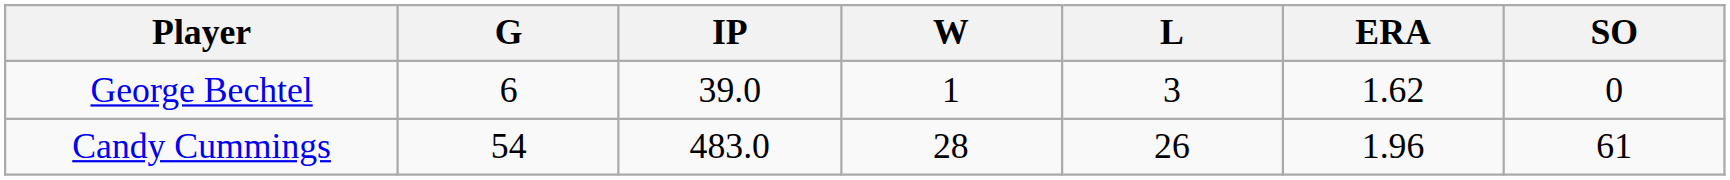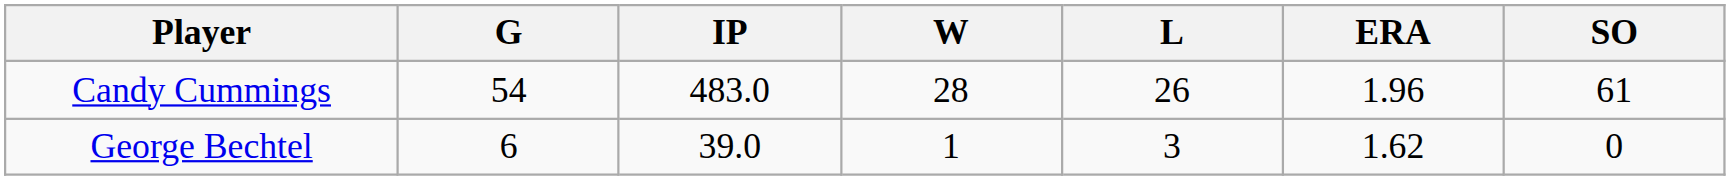 <table class="wikitable sortable">
 <tr>
 <th bgcolor="#DDDDFF" width="16%">Player</th>
 <th bgcolor="#DDDDFF" width="9%">G</th>
 <th bgcolor="#DDDDFF" width="9%">IP</th>
 <th bgcolor="#DDDDFF" width="9%">W</th>
 <th bgcolor="#DDDDFF" width="9%">L</th>
 <th bgcolor="#DDDDFF" width="9%">ERA</th>
 <th bgcolor="#DDDDFF" width="9%">SO</th>
 </tr>
 <tr align=center>
+<td><a href='#'>Candy Cummings</a></td>
+<td>54</td>
+<td>483.0</td>
+<td>28</td>
+<td>26</td>
+<td>1.96</td>
+<td>61</td>
+</tr>
+<tr align=center>
 <td><a href='#'>George Bechtel</a></td>
 <td>6</td>
 <td>39.0</td>
 <td>1</td>
 <td>3</td>
 <td>1.62</td>
 <td>0</td>
 </tr>
-<tr align=center>
-<td><a href='#'>Candy Cummings</a></td>
-<td>54</td>
-<td>483.0</td>
-<td>28</td>
-<td>26</td>
-<td>1.96</td>
-<td>61</td>
-</tr>
 </table>
